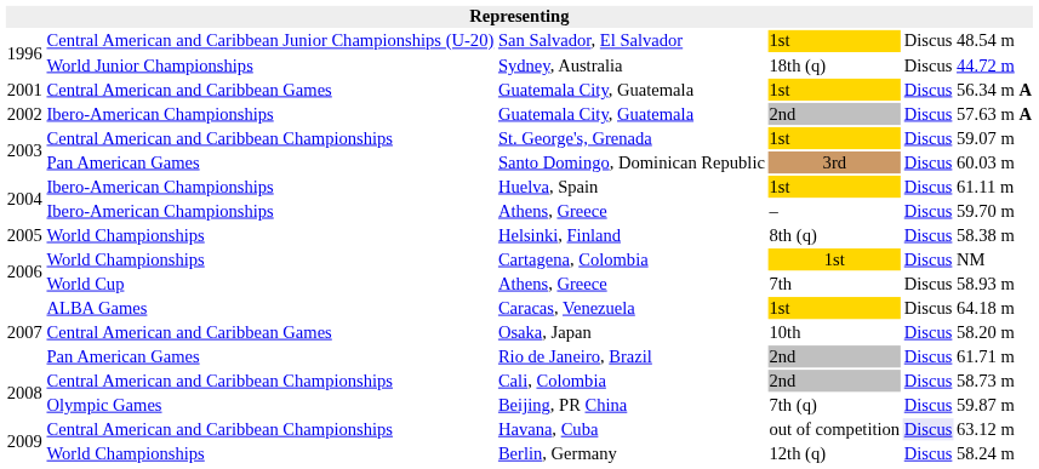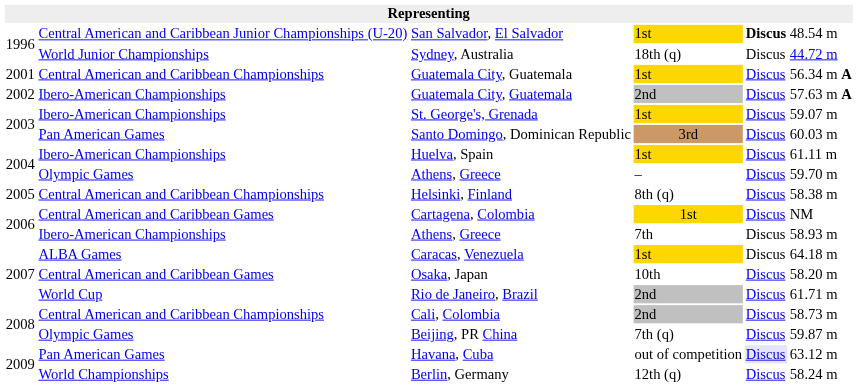 <table>
 <tr>
 <th bgcolor="#eeeeee" colspan="6">Representing </th>
 </tr>
 <tr>
 <td rowspan=2>1996</td>
 <td><a href='#'>Central American and Caribbean Junior Championships (U-20)</a></td>
 <td><a href='#'>San Salvador</a>, <a href='#'>El Salvador</a></td>
 <td bgcolor=gold>1st</td>
-<td>Discus</td>
+<td><strong>Discus</strong></td>
 <td>48.54 m</td>
 </tr>
 <tr>
 <td><a href='#'>World Junior Championships</a></td>
 <td><a href='#'>Sydney</a>, Australia</td>
 <td>18th (q)</td>
 <td>Discus</td>
 <td><a href='#'>44.72 m</a></td>
 </tr>
 <tr>
 <td>2001</td>
-<td><a href='#'>Central American and Caribbean Games</a></td>
+<td><a href='#'>Central American and Caribbean Championships</a></td>
 <td><a href='#'>Guatemala City</a>, Guatemala</td>
 <td bgcolor="gold">1st</td>
 <td><a href='#'>Discus</a></td>
 <td>56.34 m <strong>A</strong></td>
 </tr>
 <tr>
 <td>2002</td>
 <td><a href='#'>Ibero-American Championships</a></td>
 <td><a href='#'>Guatemala City</a>, <a href='#'>Guatemala</a></td>
 <td bgcolor=silver>2nd</td>
 <td><a href='#'>Discus</a></td>
 <td>57.63 m <strong>A</strong></td>
 </tr>
 <tr>
 <td rowspan = "2">2003</td>
-<td><a href='#'>Central American and Caribbean Championships</a></td>
+<td><a href='#'>Ibero-American Championships</a></td>
 <td><a href='#'>St. George's, Grenada</a></td>
 <td bgcolor="gold">1st</td>
 <td><a href='#'>Discus</a></td>
 <td>59.07 m</td>
 </tr>
 <tr>
 <td><a href='#'>Pan American Games</a></td>
 <td><a href='#'>Santo Domingo</a>, Dominican Republic</td>
 <td bgcolor="cc9966" align="center">3rd</td>
 <td><a href='#'>Discus</a></td>
 <td>60.03 m</td>
 </tr>
 <tr>
 <td rowspan = "2">2004</td>
 <td><a href='#'>Ibero-American Championships</a></td>
 <td><a href='#'>Huelva</a>, Spain</td>
 <td bgcolor=gold>1st</td>
 <td><a href='#'>Discus</a></td>
 <td>61.11 m</td>
 </tr>
 <tr>
-<td><a href='#'>Ibero-American Championships</a></td>
+<td><a href='#'>Olympic Games</a></td>
 <td><a href='#'>Athens</a>, <a href='#'>Greece</a></td>
 <td>–</td>
 <td><a href='#'>Discus</a></td>
 <td>59.70 m</td>
 </tr>
 <tr>
 <td>2005</td>
-<td><a href='#'>World Championships</a></td>
+<td><a href='#'>Central American and Caribbean Championships</a></td>
 <td><a href='#'>Helsinki</a>, <a href='#'>Finland</a></td>
 <td>8th (q)</td>
 <td><a href='#'>Discus</a></td>
 <td>58.38 m</td>
 </tr>
 <tr>
 <td rowspan=2>2006</td>
-<td><a href='#'>World Championships</a></td>
+<td><a href='#'>Central American and Caribbean Games</a></td>
 <td><a href='#'>Cartagena</a>, <a href='#'>Colombia</a></td>
 <td bgcolor="gold" align="center">1st</td>
 <td><a href='#'>Discus</a></td>
 <td>NM</td>
 </tr>
 <tr>
-<td><a href='#'>World Cup</a></td>
+<td><a href='#'>Ibero-American Championships</a></td>
 <td><a href='#'>Athens</a>, <a href='#'>Greece</a></td>
 <td>7th</td>
 <td>Discus</td>
 <td>58.93 m</td>
 </tr>
 <tr>
 <td rowspan=3>2007</td>
 <td><a href='#'>ALBA Games</a></td>
 <td><a href='#'>Caracas</a>, <a href='#'>Venezuela</a></td>
 <td bgcolor=gold>1st</td>
 <td>Discus</td>
 <td>64.18 m</td>
 </tr>
 <tr>
 <td><a href='#'>Central American and Caribbean Games</a></td>
 <td><a href='#'>Osaka</a>, Japan</td>
 <td>10th</td>
 <td><a href='#'>Discus</a></td>
 <td>58.20 m</td>
 </tr>
 <tr>
-<td><a href='#'>Pan American Games</a></td>
+<td><a href='#'>World Cup</a></td>
 <td><a href='#'>Rio de Janeiro</a>, <a href='#'>Brazil</a></td>
 <td bgcolor="silver">2nd</td>
 <td><a href='#'>Discus</a></td>
 <td>61.71 m</td>
 </tr>
 <tr>
 <td rowspan = "2">2008</td>
 <td><a href='#'>Central American and Caribbean Championships</a></td>
 <td><a href='#'>Cali</a>, <a href='#'>Colombia</a></td>
 <td bgcolor="silver">2nd</td>
 <td><a href='#'>Discus</a></td>
 <td>58.73 m</td>
 </tr>
 <tr>
 <td><a href='#'>Olympic Games</a></td>
 <td><a href='#'>Beijing</a>, PR <a href='#'>China</a></td>
 <td>7th (q)</td>
 <td><a href='#'>Discus</a></td>
 <td>59.87 m</td>
 </tr>
 <tr>
 <td rowspan = "2">2009</td>
-<td><a href='#'>Central American and Caribbean Championships</a></td>
+<td><a href='#'>Pan American Games</a></td>
 <td><a href='#'>Havana</a>, <a href='#'>Cuba</a></td>
 <td>out of competition</td>
 <td style="background: lavender;"><a href='#'>Discus</a></td>
 <td>63.12 m</td>
 </tr>
 <tr>
 <td><a href='#'>World Championships</a></td>
 <td><a href='#'>Berlin</a>, Germany</td>
 <td>12th (q)</td>
 <td><a href='#'>Discus</a></td>
 <td>58.24 m</td>
 </tr>
 </table>
